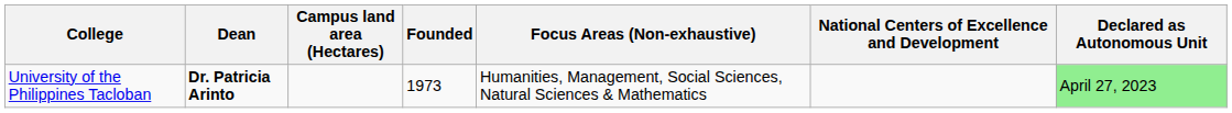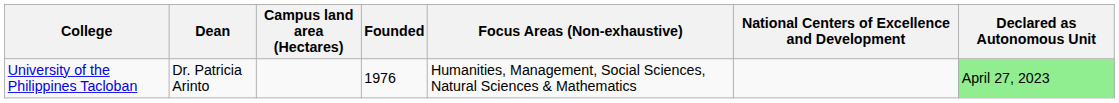 <table class="wikitable">
 <tr>
 <th>College</th>
 <th>Dean</th>
 <th>Campus land area<br>(Hectares)</th>
 <th>Founded</th>
 <th>Focus Areas (Non-exhaustive)</th>
 <th>National Centers of Excellence and Development</th>
 <th>Declared as Autonomous Unit</th>
 </tr>
 <tr>
 <td><a href='#'>University of the Philippines Tacloban</a></td>
-<td><strong>Dr. Patricia Arinto</strong></td>
+<td>Dr. Patricia Arinto</td>
 <td></td>
-<td>1973</td>
+<td>1976</td>
 <td>Humanities, Management, Social Sciences, Natural Sciences & Mathematics</td>
 <td></td>
 <td style="background: lightgreen;">April 27, 2023</td>
 </tr>
 </table>
